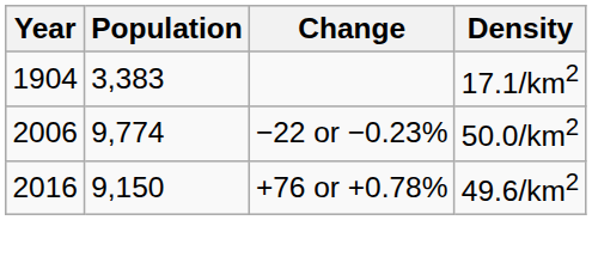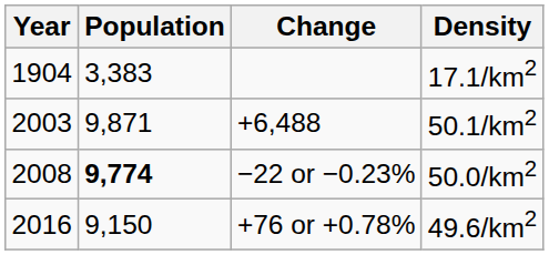 <table class="wikitable">
 <tr>
 <th>Year</th>
 <th>Population</th>
 <th>Change</th>
 <th>Density</th>
 </tr>
 <tr>
 <td>1904</td>
 <td>3,383</td>
 <td></td>
 <td>17.1/km<sup>2</sup></td>
 </tr>
 <tr>
-<td>2006</td>
-<td>9,774</td>
+<td>2003</td>
+<td>9,871</td>
+<td>+6,488</td>
+<td>50.1/km<sup>2</sup> </td>
+</tr>
+<tr>
+<td>2008</td>
+<td><strong>9,774</strong></td>
 <td>−22 or −0.23%</td>
 <td>50.0/km<sup>2</sup></td>
 </tr>
 <tr>
 <td>2016</td>
 <td>9,150</td>
 <td>+76 or +0.78%</td>
 <td>49.6/km<sup>2</sup></td>
 </tr>
 </table>
